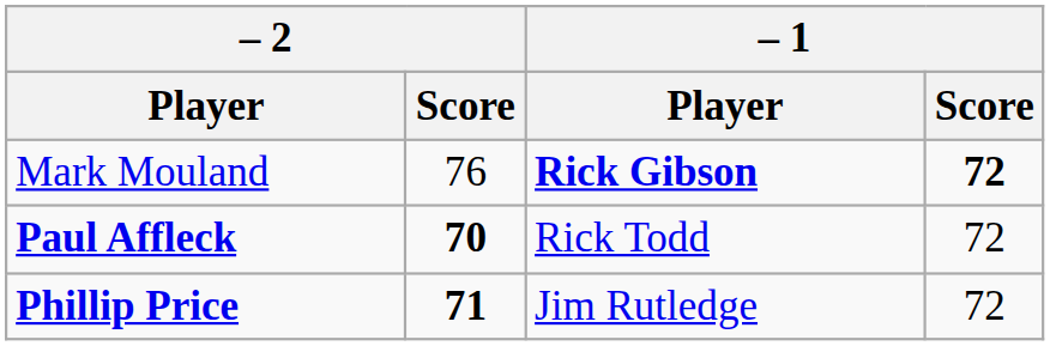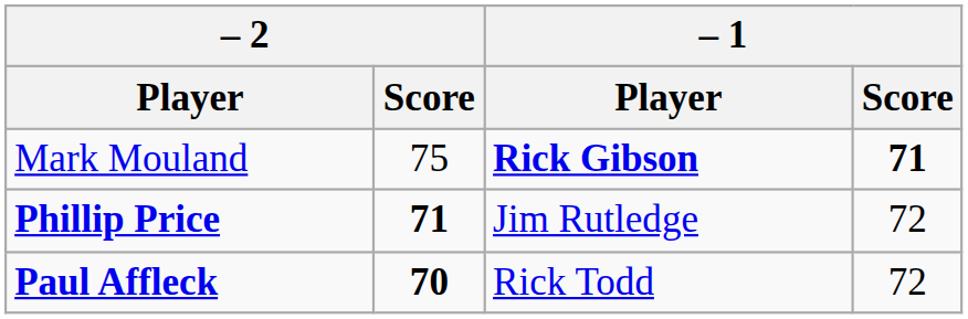 <table class=wikitable>
 <tr>
 <th colspan=2> – 2</th>
 <th colspan=2> – 1</th>
 </tr>
 <tr>
 <th width=145>Player</th>
 <th>Score</th>
 <th width=145>Player</th>
 <th>Score</th>
 </tr>
 <tr>
 <td><a href='#'>Mark Mouland</a></td>
-<td align=center>76</td>
+<td align=center>75</td>
 <td><strong><a href='#'>Rick Gibson</a></strong></td>
-<td align=center><strong>72</strong></td>
+<td align=center><strong>71</strong></td>
+</tr>
+<tr>
+<td><strong><a href='#'>Phillip Price</a></strong></td>
+<td align=center><strong>71</strong></td>
+<td><a href='#'>Jim Rutledge</a></td>
+<td align=center>72</td>
 </tr>
 <tr>
 <td><strong><a href='#'>Paul Affleck</a></strong></td>
 <td align=center><strong>70</strong></td>
 <td><a href='#'>Rick Todd</a></td>
 <td align=center>72</td>
 </tr>
-<tr>
-<td><strong><a href='#'>Phillip Price</a></strong></td>
-<td align=center><strong>71</strong></td>
-<td><a href='#'>Jim Rutledge</a></td>
-<td align=center>72</td>
-</tr>
 </table>
